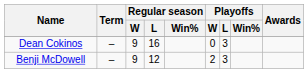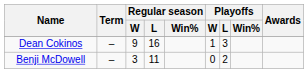 <table class="wikitable">
 <tr>
 <th rowspan="2" style="width:140px;">Name</th>
 <th rowspan="2">Term</th>
 <th colspan="3">Regular season</th>
 <th colspan="3">Playoffs</th>
 <th rowspan="2">Awards</th>
 </tr>
 <tr>
 <th>W</th>
 <th>L</th>
 <th>Win%</th>
 <th>W</th>
 <th>L</th>
 <th>Win%</th>
 </tr>
 <tr>
 </tr>
 <tr>
 <td style="text-align:center;"><a href='#'>Dean Cokinos</a></td>
 <td style="text-align:center;">–</td>
 <td style="text-align:center;">9</td>
 <td style="text-align:center;">16</td>
 <td style="text-align:center;"></td>
-<td style="text-align:center;">0</td>
+<td style="text-align:center;">1</td>
 <td style="text-align:center;">3</td>
 <td style="text-align:center;"></td>
 <td style="text-align:center;"></td>
 </tr>
 <tr>
 <td style="text-align:center;"><a href='#'>Benji McDowell</a></td>
 <td style="text-align:center;">–</td>
-<td style="text-align:center;">9</td>
-<td style="text-align:center;">12</td>
+<td style="text-align:center;">3</td>
+<td style="text-align:center;">11</td>
 <td style="text-align:center;"></td>
+<td style="text-align:center;">0</td>
 <td style="text-align:center;">2</td>
-<td style="text-align:center;">3</td>
 <td style="text-align:center;"></td>
 <td style="text-align:center;"></td>
 </tr>
 </table>
